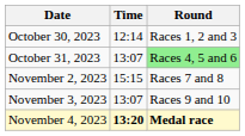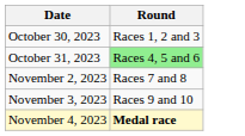 <table class="wikitable">
 <tr>
 <th>Date</th>
-<th>Time</th>
 <th>Round</th>
 </tr>
 <tr>
 <td>October 30, 2023</td>
-<td>12:14</td>
 <td>Races 1, 2 and 3</td>
 </tr>
 <tr>
 <td>October 31, 2023</td>
-<td>13:07</td>
 <td style="background: lightgreen;">Races 4, 5 and 6</td>
 </tr>
 <tr>
 <td>November 2, 2023</td>
-<td>15:15</td>
 <td>Races 7 and 8</td>
 </tr>
 <tr>
 <td>November 3, 2023</td>
-<td>13:07</td>
 <td>Races 9 and 10</td>
 </tr>
 <tr style=background:lemonchiffon>
 <td>November 4, 2023</td>
-<td><strong>13:20</strong></td>
 <td><strong>Medal race</strong></td>
 </tr>
 </table>
